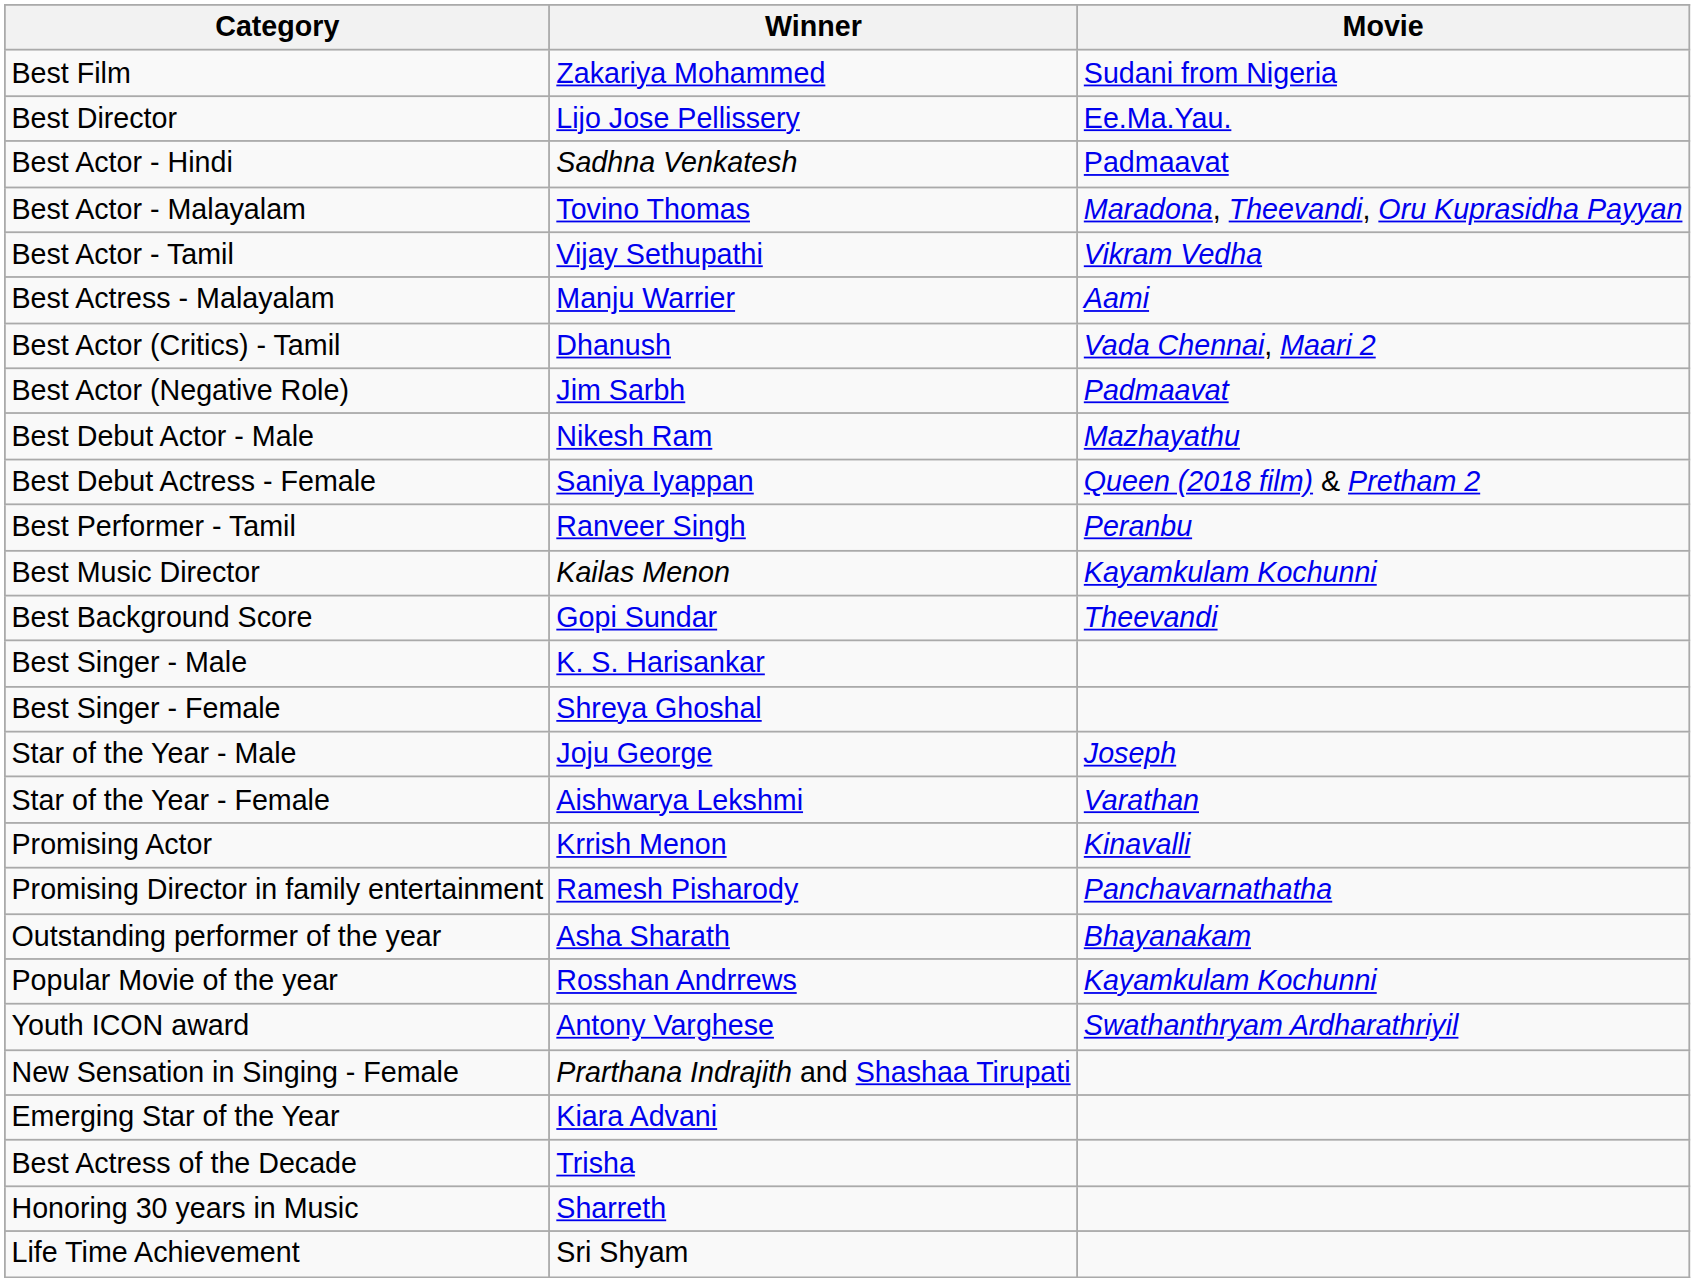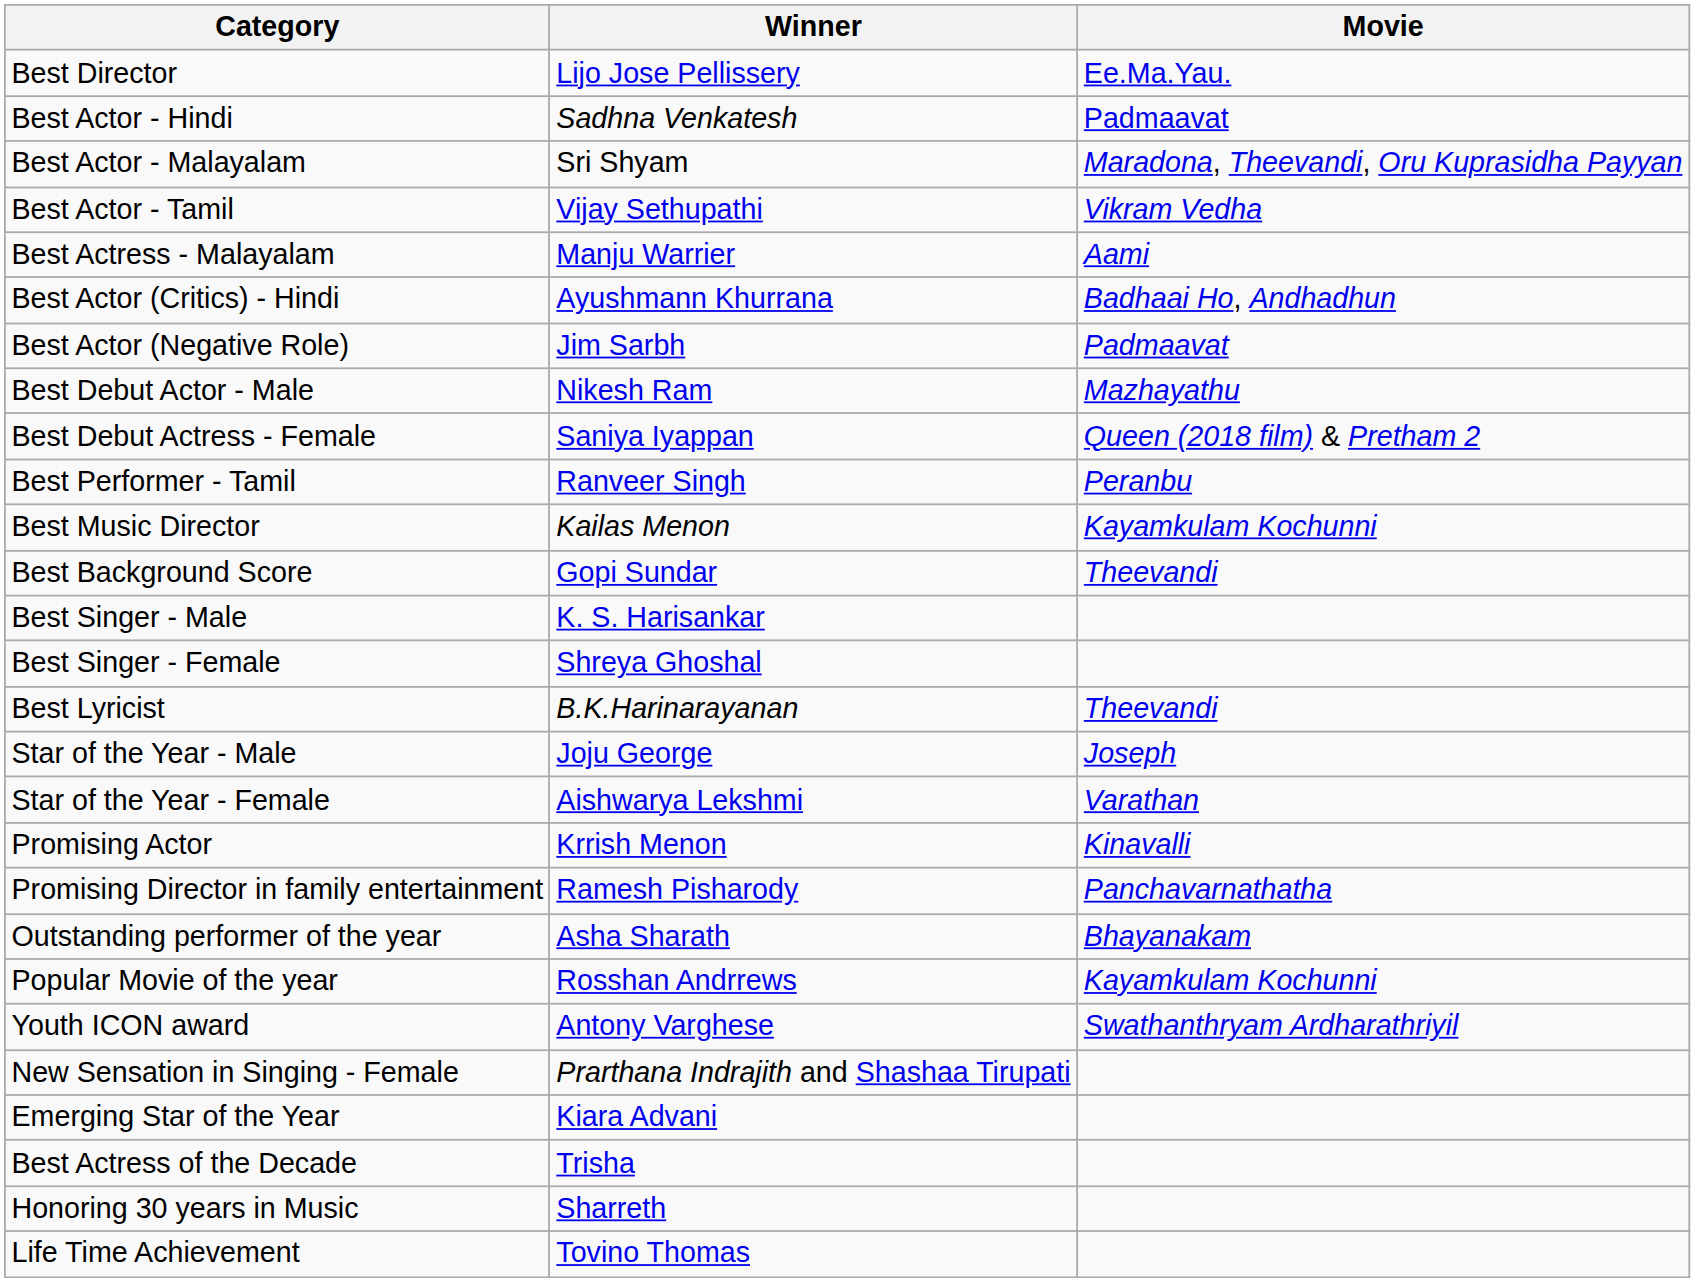 <table class="wikitable">
 <tr>
 <th>Category</th>
 <th>Winner</th>
 <th>Movie</th>
-</tr>
-<tr>
-<td>Best Film</td>
-<td><a href='#'>Zakariya Mohammed</a></td>
-<td><a href='#'>Sudani from Nigeria</a></td>
 </tr>
 <tr>
 <td>Best Director</td>
 <td><a href='#'>Lijo Jose Pellissery</a></td>
 <td><a href='#'>Ee.Ma.Yau.</a></td>
 </tr>
 <tr>
 <td>Best Actor - Hindi</td>
 <td><em>Sadhna Venkatesh</em></td>
 <td><a href='#'>Padmaavat</a></td>
 </tr>
 <tr>
 <td>Best Actor - Malayalam</td>
-<td><a href='#'>Tovino Thomas</a></td>
+<td>Sri Shyam</td>
 <td><em><a href='#'>Maradona</a></em>, <em><a href='#'>Theevandi</a></em>, <em><a href='#'>Oru Kuprasidha Payyan</a></em></td>
 </tr>
 <tr>
 <td>Best Actor - Tamil</td>
 <td><a href='#'>Vijay Sethupathi</a></td>
 <td><em><a href='#'>Vikram Vedha</a></em></td>
 </tr>
 <tr>
 <td>Best Actress - Malayalam</td>
 <td><a href='#'>Manju Warrier</a></td>
 <td><em><a href='#'>Aami</a></em></td>
 </tr>
 <tr>
-<td>Best Actor (Critics) - Tamil</td>
-<td><a href='#'>Dhanush</a></td>
-<td><em><a href='#'>Vada Chennai</a></em>, <em><a href='#'>Maari 2</a></em></td>
+<td>Best Actor (Critics) - Hindi</td>
+<td><a href='#'>Ayushmann Khurrana</a></td>
+<td><em><a href='#'>Badhaai Ho</a></em>, <em><a href='#'>Andhadhun</a></em></td>
 </tr>
 <tr>
 <td>Best Actor (Negative Role)</td>
 <td><a href='#'>Jim Sarbh</a></td>
 <td><em><a href='#'>Padmaavat</a></em></td>
 </tr>
 <tr>
 <td>Best Debut Actor - Male</td>
 <td><a href='#'>Nikesh Ram</a></td>
 <td><em><a href='#'>Mazhayathu</a></em></td>
 </tr>
 <tr>
 <td>Best Debut Actress - Female</td>
 <td><a href='#'>Saniya Iyappan</a></td>
 <td><em><a href='#'>Queen (2018 film)</a></em> & <em><a href='#'>Pretham 2</a></em></td>
 </tr>
 <tr>
 <td>Best Performer - Tamil</td>
 <td><a href='#'>Ranveer Singh</a></td>
 <td><em><a href='#'>Peranbu</a></em></td>
 </tr>
 <tr>
 <td>Best Music Director</td>
 <td><em>Kailas Menon</em></td>
 <td><em><a href='#'>Kayamkulam Kochunni</a></em></td>
 </tr>
 <tr>
 <td>Best Background Score</td>
 <td><a href='#'>Gopi Sundar</a></td>
 <td><em><a href='#'>Theevandi</a></em></td>
 </tr>
 <tr>
 <td>Best Singer - Male</td>
 <td><a href='#'>K. S. Harisankar</a></td>
 <td></td>
 </tr>
 <tr>
 <td>Best Singer - Female</td>
 <td><a href='#'>Shreya Ghoshal</a></td>
 <td></td>
+</tr>
+<tr>
+<td>Best Lyricist</td>
+<td><em>B.K.Harinarayanan</em></td>
+<td><em><a href='#'>Theevandi</a></em></td>
 </tr>
 <tr>
 <td>Star of the Year - Male</td>
 <td><a href='#'>Joju George</a></td>
 <td><em><a href='#'>Joseph</a></em></td>
 </tr>
 <tr>
 <td>Star of the Year - Female</td>
 <td><a href='#'>Aishwarya Lekshmi</a></td>
 <td><em><a href='#'>Varathan</a></em></td>
 </tr>
 <tr>
 <td>Promising Actor</td>
 <td><a href='#'>Krrish Menon</a></td>
 <td><em><a href='#'>Kinavalli</a></em></td>
 </tr>
 <tr>
 <td>Promising Director in family entertainment</td>
 <td><a href='#'>Ramesh Pisharody</a></td>
 <td><em><a href='#'>Panchavarnathatha</a></em></td>
 </tr>
 <tr>
 <td>Outstanding performer of the year</td>
 <td><a href='#'>Asha Sharath</a></td>
 <td><em><a href='#'>Bhayanakam</a></em></td>
 </tr>
 <tr>
 <td>Popular Movie of the year</td>
 <td><a href='#'>Rosshan Andrrews</a></td>
 <td><em><a href='#'>Kayamkulam Kochunni</a></em></td>
 </tr>
 <tr>
 <td>Youth ICON award</td>
 <td><a href='#'>Antony Varghese</a></td>
 <td><em><a href='#'>Swathanthryam Ardharathriyil</a></em></td>
 </tr>
 <tr>
 <td>New Sensation in Singing - Female</td>
 <td><em>Prarthana Indrajith</em> and <a href='#'>Shashaa Tirupati</a></td>
 <td></td>
 </tr>
 <tr>
 <td>Emerging Star of the Year</td>
 <td><a href='#'>Kiara Advani</a></td>
 <td></td>
 </tr>
 <tr>
 <td>Best Actress of the Decade</td>
 <td><a href='#'>Trisha</a></td>
 <td></td>
 </tr>
 <tr>
 <td>Honoring 30 years in Music</td>
 <td><a href='#'>Sharreth</a></td>
 <td></td>
 </tr>
 <tr>
 <td>Life Time Achievement</td>
-<td>Sri Shyam</td>
+<td><a href='#'>Tovino Thomas</a></td>
 <td></td>
 </tr>
 <tr>
 </tr>
 </table>
